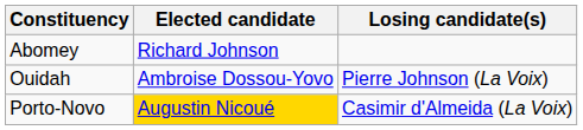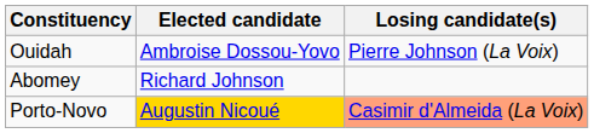 <table class=wikitable>
 <tr>
 <th>Constituency</th>
 <th>Elected candidate</th>
 <th>Losing candidate(s)</th>
 </tr>
 <tr>
+<td>Ouidah</td>
+<td><a href='#'>Ambroise Dossou-Yovo</a></td>
+<td><a href='#'>Pierre Johnson</a> (<em>La Voix</em>)</td>
+</tr>
+<tr>
 <td>Abomey</td>
 <td><a href='#'>Richard Johnson</a></td>
 <td></td>
 </tr>
 <tr>
-<td>Ouidah</td>
-<td><a href='#'>Ambroise Dossou-Yovo</a></td>
-<td><a href='#'>Pierre Johnson</a> (<em>La Voix</em>)</td>
-</tr>
-<tr>
 <td>Porto-Novo</td>
 <td style="background: gold;"><a href='#'>Augustin Nicoué</a></td>
-<td><a href='#'>Casimir d'Almeida</a> (<em>La Voix</em>)</td>
+<td style="background: lightsalmon;"><a href='#'>Casimir d'Almeida</a> (<em>La Voix</em>)</td>
 </tr>
 </table>
